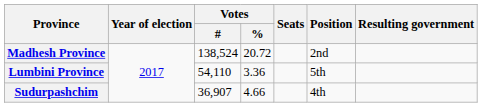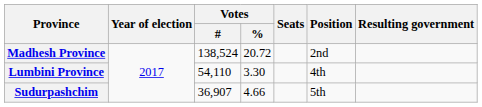 <table class="wikitable">
 <tr>
 <th rowspan="2">Province</th>
 <th rowspan="2">Year of election</th>
 <th colspan="2">Votes</th>
 <th rowspan="2">Seats</th>
 <th rowspan="2">Position</th>
 <th rowspan="2">Resulting government</th>
 </tr>
 <tr>
 <th>#</th>
 <th>%</th>
 </tr>
 <tr>
 <th><a href='#'>Madhesh Province</a></th>
 <td rowspan="3" style="text-align:center;"><a href='#'>2017</a></td>
 <td>138,524</td>
 <td>20.72</td>
 <td></td>
 <td>2nd</td>
 <td></td>
 </tr>
 <tr>
 <th><a href='#'>Lumbini Province</a></th>
 <td>54,110</td>
-<td>3.36</td>
+<td>3.30</td>
 <td></td>
-<td>5th</td>
+<td>4th</td>
 <td></td>
 </tr>
 <tr>
 <th><a href='#'>Sudurpashchim</a></th>
 <td>36,907</td>
 <td>4.66</td>
 <td></td>
-<td>4th</td>
+<td>5th</td>
 <td></td>
 </tr>
 </table>
